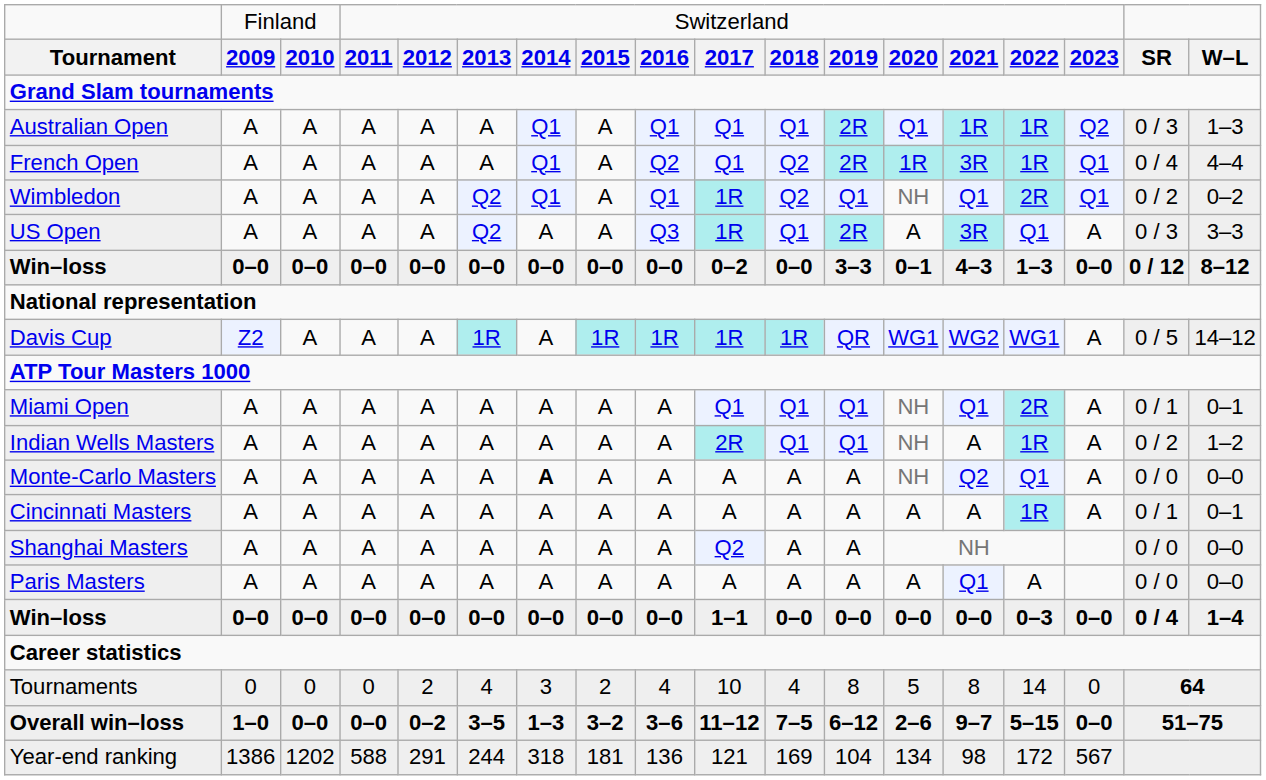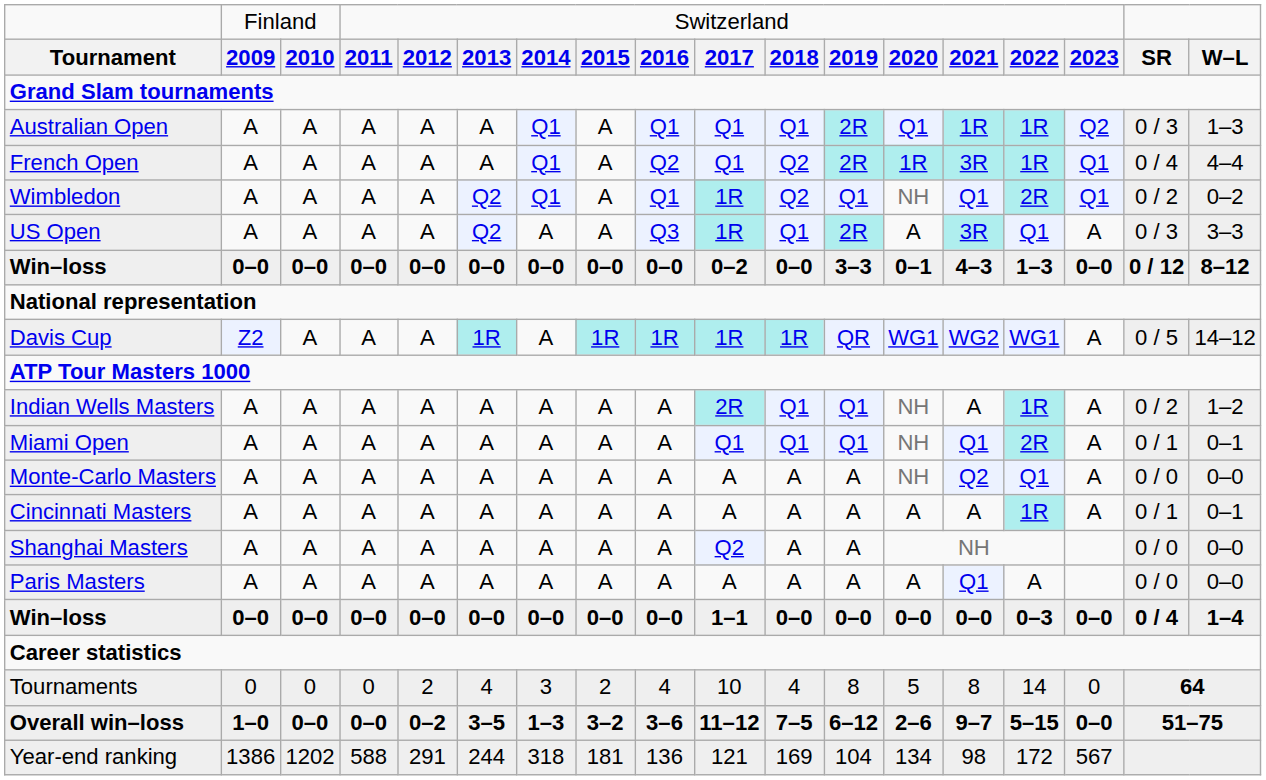 <table class=wikitable style=text-align:center>
 <tr>
 <td></td>
 <td colspan=2>Finland</td>
 <td colspan=13>Switzerland</td>
 <td colspan=2></td>
 </tr>
 <tr>
 <th>Tournament</th>
 <th><a href='#'>2009</a></th>
 <th><a href='#'>2010</a></th>
 <th><a href='#'>2011</a></th>
 <th><a href='#'>2012</a></th>
 <th><a href='#'>2013</a></th>
 <th><a href='#'>2014</a></th>
 <th><a href='#'>2015</a></th>
 <th><a href='#'>2016</a></th>
 <th><a href='#'>2017</a></th>
 <th><a href='#'>2018</a></th>
 <th><a href='#'>2019</a></th>
 <th><a href='#'>2020</a></th>
 <th><a href='#'>2021</a></th>
 <th><a href='#'>2022</a></th>
 <th><a href='#'>2023</a></th>
 <th>SR</th>
 <th>W–L</th>
 </tr>
 <tr>
 <td colspan="18" align="left"><strong><a href='#'>Grand Slam tournaments</a></strong></td>
 </tr>
 <tr>
 <td bgcolor=efefef align=left><a href='#'>Australian Open</a></td>
 <td>A</td>
 <td>A</td>
 <td>A</td>
 <td>A</td>
 <td>A</td>
 <td bgcolor=ecf2ff><a href='#'>Q1</a></td>
 <td>A</td>
 <td bgcolor=ecf2ff><a href='#'>Q1</a></td>
 <td bgcolor=ecf2ff><a href='#'>Q1</a></td>
 <td bgcolor=ecf2ff><a href='#'>Q1</a></td>
 <td bgcolor=afeeee><a href='#'>2R</a></td>
 <td bgcolor=ecf2ff><a href='#'>Q1</a></td>
 <td bgcolor=afeeee><a href='#'>1R</a></td>
 <td bgcolor=afeeee><a href='#'>1R</a></td>
 <td bgcolor=ecf2ff><a href='#'>Q2</a></td>
 <td bgcolor=efefef>0 / 3</td>
 <td bgcolor=efefef>1–3</td>
 </tr>
 <tr>
 <td bgcolor=efefef align=left><a href='#'>French Open</a></td>
 <td>A</td>
 <td>A</td>
 <td>A</td>
 <td>A</td>
 <td>A</td>
 <td bgcolor=ecf2ff><a href='#'>Q1</a></td>
 <td>A</td>
 <td bgcolor=ecf2ff><a href='#'>Q2</a></td>
 <td bgcolor=ecf2ff><a href='#'>Q1</a></td>
 <td bgcolor=ecf2ff><a href='#'>Q2</a></td>
 <td bgcolor=afeeee><a href='#'>2R</a></td>
 <td bgcolor=afeeee><a href='#'>1R</a></td>
 <td bgcolor=afeeee><a href='#'>3R</a></td>
 <td bgcolor=afeeee><a href='#'>1R</a></td>
 <td bgcolor=ecf2ff><a href='#'>Q1</a></td>
 <td bgcolor=efefef>0 / 4</td>
 <td bgcolor=efefef>4–4</td>
 </tr>
 <tr>
 <td bgcolor=efefef align=left><a href='#'>Wimbledon</a></td>
 <td>A</td>
 <td>A</td>
 <td>A</td>
 <td>A</td>
 <td bgcolor=ecf2ff><a href='#'>Q2</a></td>
 <td bgcolor=ecf2ff><a href='#'>Q1</a></td>
 <td>A</td>
 <td bgcolor=ecf2ff><a href='#'>Q1</a></td>
 <td bgcolor=afeeee><a href='#'>1R</a></td>
 <td bgcolor=ecf2ff><a href='#'>Q2</a></td>
 <td bgcolor=ecf2ff><a href='#'>Q1</a></td>
 <td style=color:#767676>NH</td>
 <td bgcolor=ecf2ff><a href='#'>Q1</a></td>
 <td bgcolor=afeeee><a href='#'>2R</a></td>
 <td bgcolor=ecf2ff><a href='#'>Q1</a></td>
 <td bgcolor=efefef>0 / 2</td>
 <td bgcolor=efefef>0–2</td>
 </tr>
 <tr>
 <td bgcolor=efefef align=left><a href='#'>US Open</a></td>
 <td>A</td>
 <td>A</td>
 <td>A</td>
 <td>A</td>
 <td bgcolor=ecf2ff><a href='#'>Q2</a></td>
 <td>A</td>
 <td>A</td>
 <td bgcolor=ecf2ff><a href='#'>Q3</a></td>
 <td bgcolor=afeeee><a href='#'>1R</a></td>
 <td bgcolor=ecf2ff><a href='#'>Q1</a></td>
 <td bgcolor=afeeee><a href='#'>2R</a></td>
 <td>A</td>
 <td bgcolor=afeeee><a href='#'>3R</a></td>
 <td bgcolor=ecf2ff><a href='#'>Q1</a></td>
 <td>A</td>
 <td bgcolor=efefef>0 / 3</td>
 <td bgcolor=efefef>3–3</td>
 </tr>
 <tr style=font-weight:bold;background:#efefef>
 <td style=text-align:left>Win–loss</td>
 <td>0–0</td>
 <td>0–0</td>
 <td>0–0</td>
 <td>0–0</td>
 <td>0–0</td>
 <td>0–0</td>
 <td>0–0</td>
 <td>0–0</td>
 <td>0–2</td>
 <td>0–0</td>
 <td>3–3</td>
 <td>0–1</td>
 <td>4–3</td>
 <td>1–3</td>
 <td>0–0</td>
 <td>0 / 12</td>
 <td>8–12</td>
 </tr>
 <tr>
 <td colspan="18" align="left"><strong>National representation</strong></td>
 </tr>
 <tr>
 <td bgcolor=efefef align=left><a href='#'>Davis Cup</a></td>
 <td bgcolor=ecf2ff><a href='#'>Z2</a></td>
 <td>A</td>
 <td>A</td>
 <td>A</td>
 <td bgcolor=afeeee><a href='#'>1R</a></td>
 <td>A</td>
 <td bgcolor=afeeee><a href='#'>1R</a></td>
 <td bgcolor=afeeee><a href='#'>1R</a></td>
 <td bgcolor=afeeee><a href='#'>1R</a></td>
 <td bgcolor=afeeee><a href='#'>1R</a></td>
 <td bgcolor=ecf2ff><a href='#'>QR</a></td>
 <td bgcolor=ecf2ff><a href='#'>WG1</a></td>
 <td bgcolor=ecf2ff><a href='#'>WG2</a></td>
 <td bgcolor=ecf2ff><a href='#'>WG1</a></td>
 <td>A</td>
 <td bgcolor=efefef>0 / 5</td>
 <td bgcolor=efefef>14–12</td>
 </tr>
 <tr>
 <td colspan="18" align="left"><strong><a href='#'>ATP Tour Masters 1000</a></strong></td>
 </tr>
 <tr>
+<td bgcolor=efefef align=left><a href='#'>Indian Wells Masters</a></td>
+<td>A</td>
+<td>A</td>
+<td>A</td>
+<td>A</td>
+<td>A</td>
+<td>A</td>
+<td>A</td>
+<td>A</td>
+<td bgcolor=afeeee><a href='#'>2R</a></td>
+<td bgcolor=ecf2ff><a href='#'>Q1</a></td>
+<td bgcolor=ecf2ff><a href='#'>Q1</a></td>
+<td style=color:#767676>NH</td>
+<td>A</td>
+<td bgcolor=afeeee><a href='#'>1R</a></td>
+<td>A</td>
+<td bgcolor=efefef>0 / 2</td>
+<td bgcolor=efefef>1–2</td>
+</tr>
+<tr>
 <td bgcolor=efefef align=left><a href='#'>Miami Open</a></td>
 <td>A</td>
 <td>A</td>
 <td>A</td>
 <td>A</td>
 <td>A</td>
 <td>A</td>
 <td>A</td>
 <td>A</td>
 <td bgcolor=ecf2ff><a href='#'>Q1</a></td>
 <td bgcolor=ecf2ff><a href='#'>Q1</a></td>
 <td bgcolor=ecf2ff><a href='#'>Q1</a></td>
 <td style=color:#767676>NH</td>
 <td bgcolor=ecf2ff><a href='#'>Q1</a></td>
 <td bgcolor=afeeee><a href='#'>2R</a></td>
 <td>A</td>
 <td bgcolor=efefef>0 / 1</td>
 <td bgcolor=efefef>0–1</td>
 </tr>
 <tr>
-<td bgcolor=efefef align=left><a href='#'>Indian Wells Masters</a></td>
+<td bgcolor=efefef align=left><a href='#'>Monte-Carlo Masters</a></td>
 <td>A</td>
 <td>A</td>
 <td>A</td>
 <td>A</td>
 <td>A</td>
 <td>A</td>
-<td>A</td>
-<td>A</td>
-<td bgcolor=afeeee><a href='#'>2R</a></td>
-<td bgcolor=ecf2ff><a href='#'>Q1</a></td>
-<td bgcolor=ecf2ff><a href='#'>Q1</a></td>
-<td style=color:#767676>NH</td>
-<td>A</td>
-<td bgcolor=afeeee><a href='#'>1R</a></td>
-<td>A</td>
-<td bgcolor=efefef>0 / 2</td>
-<td bgcolor=efefef>1–2</td>
-</tr>
-<tr>
-<td bgcolor=efefef align=left><a href='#'>Monte-Carlo Masters</a></td>
-<td>A</td>
-<td>A</td>
-<td>A</td>
-<td>A</td>
-<td>A</td>
-<td><strong>A</strong></td>
 <td>A</td>
 <td>A</td>
 <td>A</td>
 <td>A</td>
 <td>A</td>
 <td style=color:#767676>NH</td>
 <td bgcolor=ecf2ff><a href='#'>Q2</a></td>
 <td bgcolor=ecf2ff><a href='#'>Q1</a></td>
 <td>A</td>
 <td bgcolor=efefef>0 / 0</td>
 <td bgcolor=efefef>0–0</td>
 </tr>
 <tr>
 <td bgcolor=efefef align=left><a href='#'>Cincinnati Masters</a></td>
 <td>A</td>
 <td>A</td>
 <td>A</td>
 <td>A</td>
 <td>A</td>
 <td>A</td>
 <td>A</td>
 <td>A</td>
 <td>A</td>
 <td>A</td>
 <td>A</td>
 <td>A</td>
 <td>A</td>
 <td bgcolor=afeeee><a href='#'>1R</a></td>
 <td>A</td>
 <td bgcolor=efefef>0 / 1</td>
 <td bgcolor=efefef>0–1</td>
 </tr>
 <tr>
 <td bgcolor=efefef align=left><a href='#'>Shanghai Masters</a></td>
 <td>A</td>
 <td>A</td>
 <td>A</td>
 <td>A</td>
 <td>A</td>
 <td>A</td>
 <td>A</td>
 <td>A</td>
 <td bgcolor=ecf2ff><a href='#'>Q2</a></td>
 <td>A</td>
 <td>A</td>
 <td colspan=3 style=color:#767676>NH</td>
 <td></td>
 <td bgcolor=efefef>0 / 0</td>
 <td bgcolor=efefef>0–0</td>
 </tr>
 <tr>
 <td bgcolor=efefef align=left><a href='#'>Paris Masters</a></td>
 <td>A</td>
 <td>A</td>
 <td>A</td>
 <td>A</td>
 <td>A</td>
 <td>A</td>
 <td>A</td>
 <td>A</td>
 <td>A</td>
 <td>A</td>
 <td>A</td>
 <td>A</td>
 <td bgcolor=ecf2ff><a href='#'>Q1</a></td>
 <td>A</td>
 <td></td>
 <td bgcolor=efefef>0 / 0</td>
 <td bgcolor=efefef>0–0</td>
 </tr>
 <tr style=font-weight:bold;background:#efefef>
 <td style=text-align:left>Win–loss</td>
 <td>0–0</td>
 <td>0–0</td>
 <td>0–0</td>
 <td>0–0</td>
 <td>0–0</td>
 <td>0–0</td>
 <td>0–0</td>
 <td>0–0</td>
 <td>1–1</td>
 <td>0–0</td>
 <td>0–0</td>
 <td>0–0</td>
 <td>0–0</td>
 <td>0–3</td>
 <td>0–0</td>
 <td>0 / 4</td>
 <td>1–4</td>
 </tr>
 <tr>
 <td colspan="18" style="text-align:left"><strong>Career statistics</strong></td>
 </tr>
 <tr bgcolor=efefef>
 <td align=left>Tournaments</td>
 <td>0</td>
 <td>0</td>
 <td>0</td>
 <td>2</td>
 <td>4</td>
 <td>3</td>
 <td>2</td>
 <td>4</td>
 <td>10</td>
 <td>4</td>
 <td>8</td>
 <td>5</td>
 <td>8</td>
 <td>14</td>
 <td>0</td>
 <td colspan="2"><strong>64</strong></td>
 </tr>
 <tr style=font-weight:bold;background:#efefef>
 <td style=text-align:left>Overall win–loss</td>
 <td>1–0</td>
 <td>0–0</td>
 <td>0–0</td>
 <td>0–2</td>
 <td>3–5</td>
 <td>1–3</td>
 <td>3–2</td>
 <td>3–6</td>
 <td>11–12</td>
 <td>7–5</td>
 <td>6–12</td>
 <td>2–6</td>
 <td>9–7</td>
 <td>5–15</td>
 <td>0–0</td>
 <td colspan="2">51–75</td>
 </tr>
 <tr bgcolor=efefef>
 <td style=text-align:left>Year-end ranking</td>
 <td>1386</td>
 <td>1202</td>
 <td>588</td>
 <td>291</td>
 <td>244</td>
 <td>318</td>
 <td>181</td>
 <td>136</td>
 <td>121</td>
 <td>169</td>
 <td>104</td>
 <td>134</td>
 <td>98</td>
 <td>172</td>
 <td>567</td>
 <td colspan="2"><strong></strong></td>
 </tr>
 </table>
